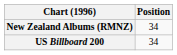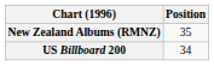 <table class="wikitable plainrowheaders" style="text-align:center">
 <tr>
 <th scope="col">Chart (1996)</th>
 <th scope="col">Position</th>
 </tr>
 <tr>
 <th scope="row">New Zealand Albums (RMNZ)</th>
-<td>34</td>
+<td>35</td>
 </tr>
 <tr>
 <th scope="row">US <em>Billboard</em> 200</th>
 <td>34</td>
 </tr>
 </table>
